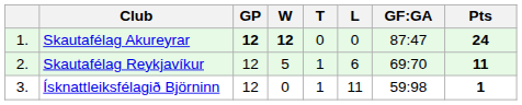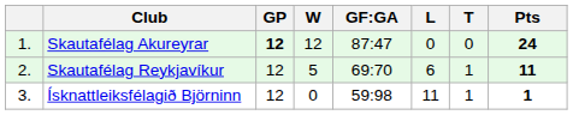 <table class="wikitable">
 <tr>
 <th width="30"></th>
 <th width="200">Club</th>
 <th width="30">GP</th>
 <th width="30">W</th>
+<th width="70">GF:GA</th>
+<th width="30">L</th>
 <th width="30">T</th>
-<th width="30">L</th>
-<th width="70">GF:GA</th>
 <th width="70">Pts</th>
 </tr>
 <tr bgcolor="#e6fae6" align="center">
 <td>1.</td>
 <td align="left"><a href='#'>Skautafélag Akureyrar</a></td>
 <td><strong>12</strong></td>
-<td><strong>12</strong></td>
+<td>12</td>
+<td>87:47</td>
 <td>0</td>
 <td>0</td>
-<td>87:47</td>
 <td><strong>24</strong></td>
 </tr>
 <tr bgcolor="#e6fae6" align="center">
 <td>2.</td>
 <td align="left"><a href='#'>Skautafélag Reykjavíkur</a></td>
 <td>12</td>
 <td>5</td>
+<td>69:70</td>
+<td>6</td>
 <td>1</td>
-<td>6</td>
-<td>69:70</td>
 <td><strong>11</strong></td>
 </tr>
 <tr bgcolor="#FFFFFF" align="center">
 <td>3.</td>
 <td align="left"><a href='#'>Ísknattleiksfélagið Björninn</a></td>
 <td>12</td>
 <td>0</td>
+<td>59:98</td>
+<td>11</td>
 <td>1</td>
-<td>11</td>
-<td>59:98</td>
 <td><strong>1</strong></td>
 </tr>
 </table>
